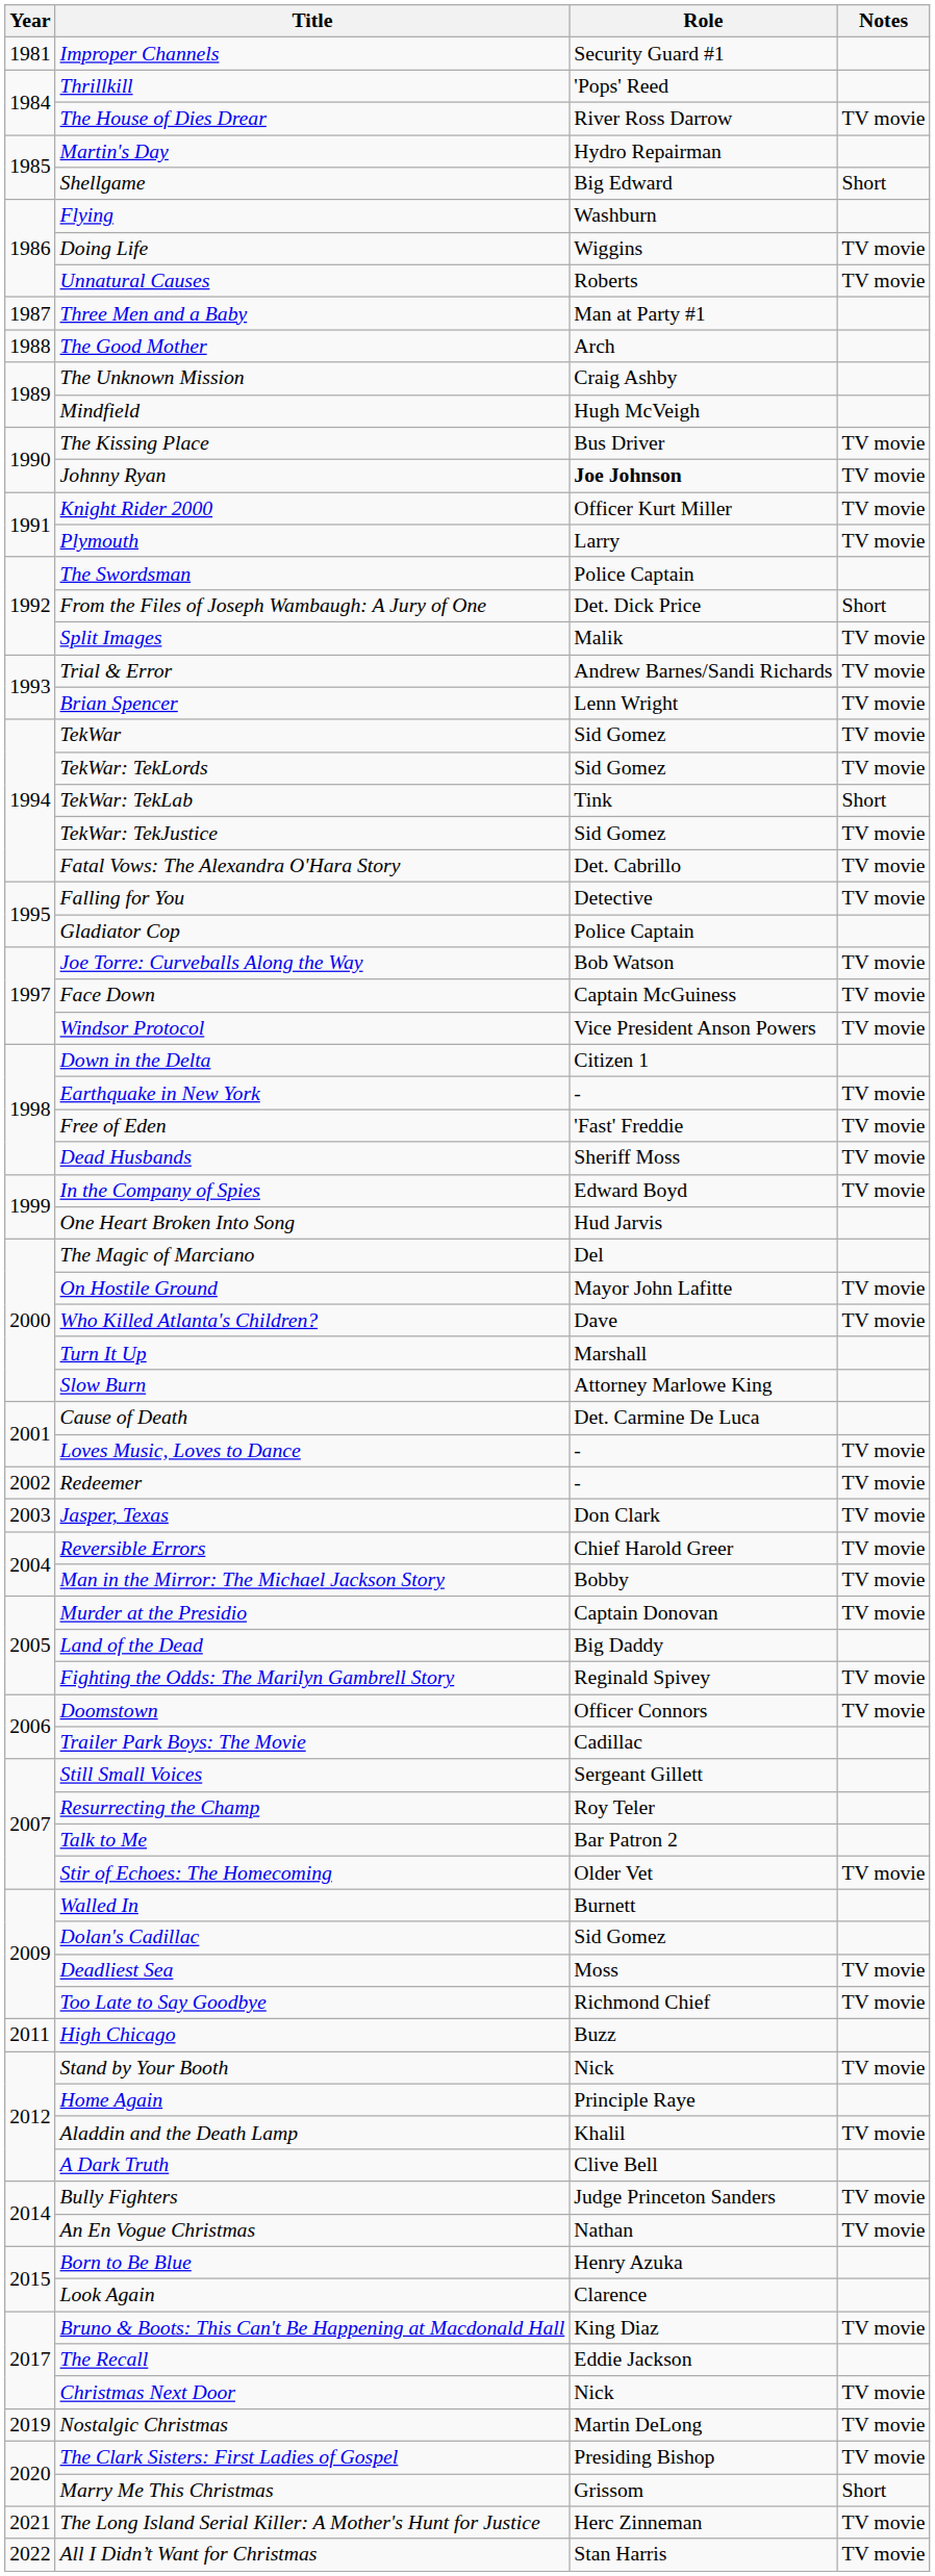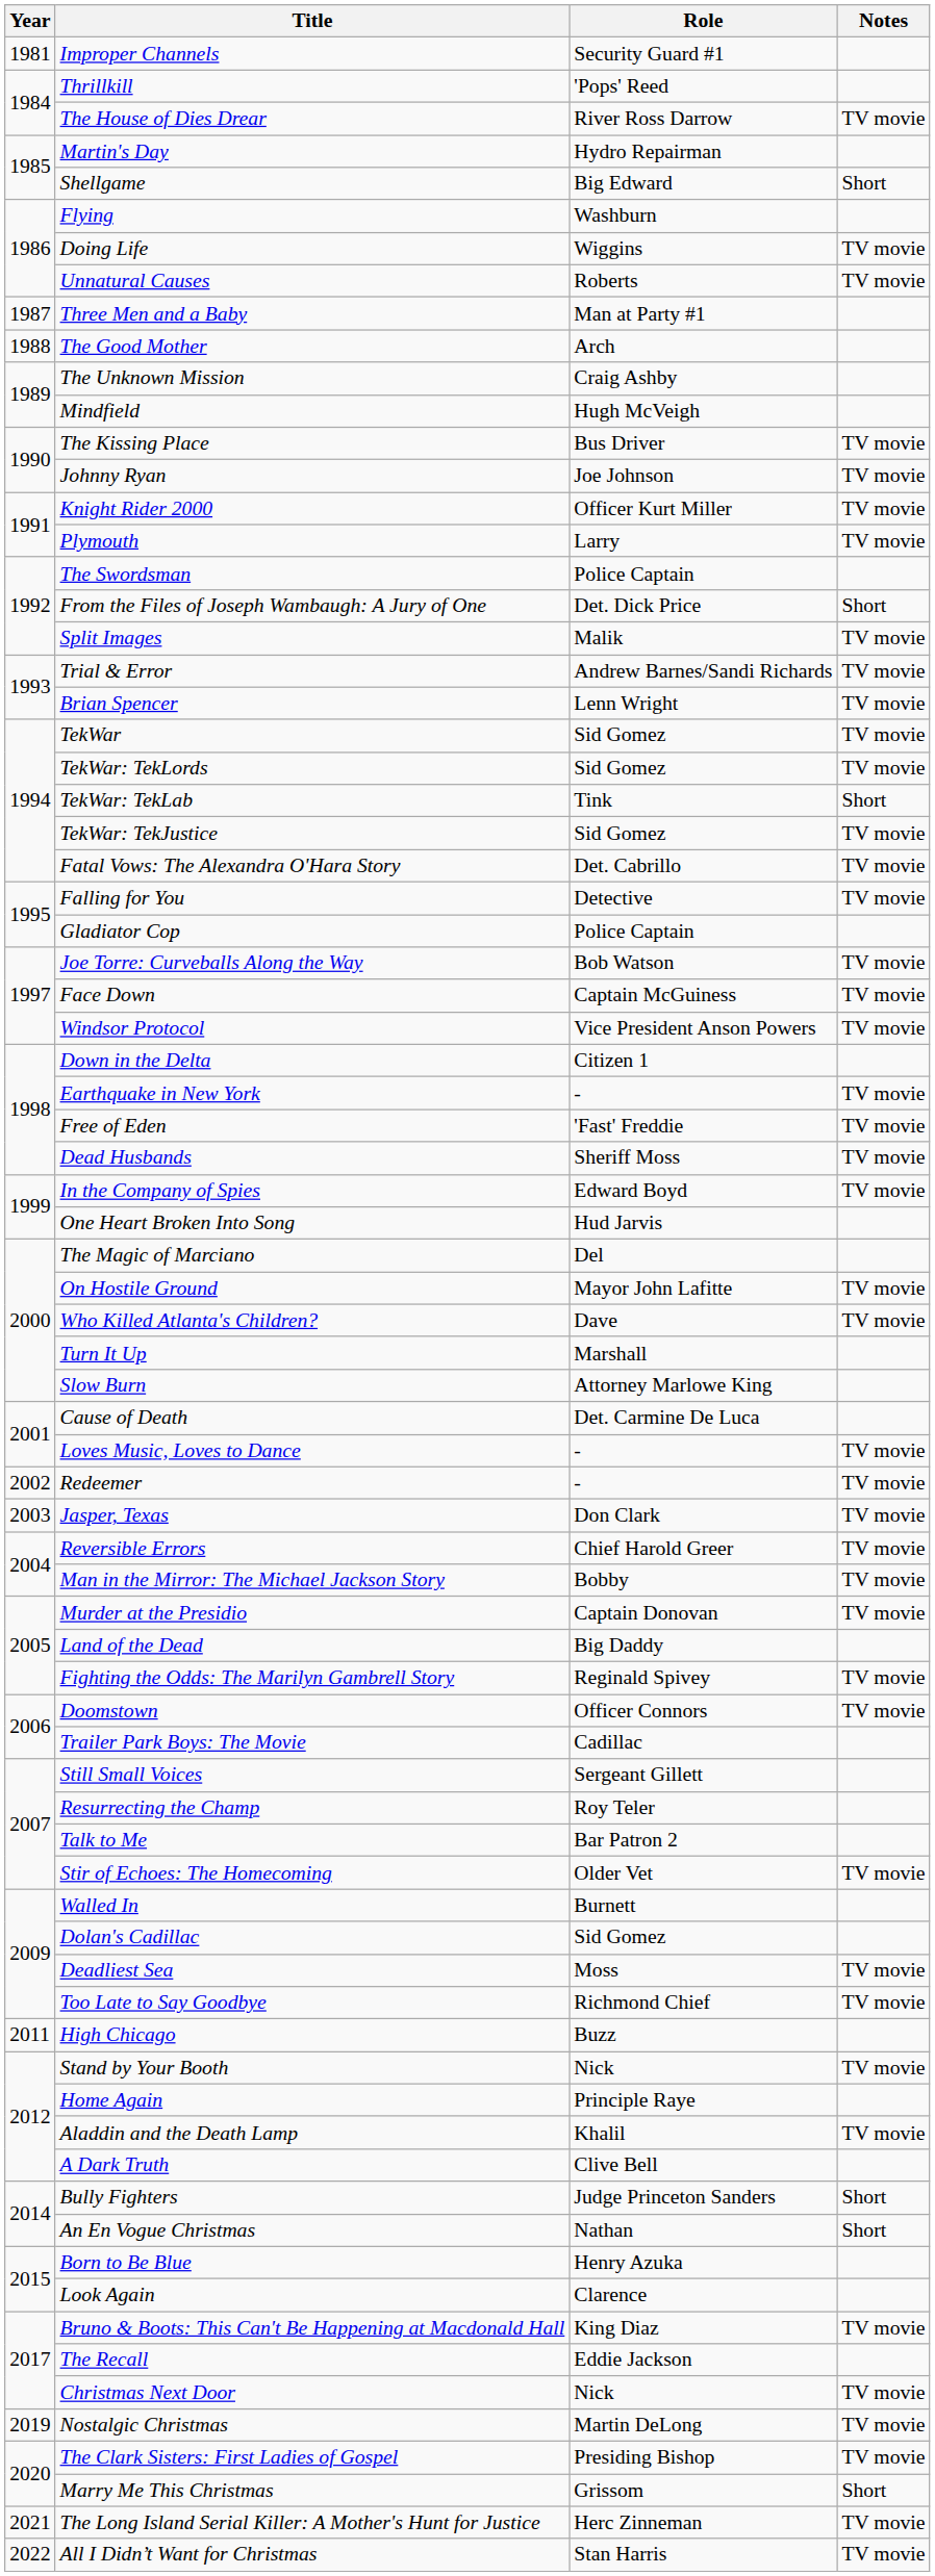 <table class="wikitable sortable">
 <tr>
 <th>Year</th>
 <th>Title</th>
 <th>Role</th>
 <th class="unsortable">Notes</th>
 </tr>
 <tr>
 <td>1981</td>
 <td><em><a href='#'>Improper Channels</a></em></td>
 <td>Security Guard #1</td>
 <td></td>
 </tr>
 <tr>
 <td rowspan="2">1984</td>
 <td><em><a href='#'>Thrillkill</a></em></td>
 <td>'Pops' Reed</td>
 <td></td>
 </tr>
 <tr>
 <td data-sort-value="House of Dies Drear, The"><em><a href='#'>The House of Dies Drear</a></em></td>
 <td>River Ross Darrow</td>
 <td>TV movie</td>
 </tr>
 <tr>
 <td rowspan="2">1985</td>
 <td><em><a href='#'>Martin's Day</a></em></td>
 <td>Hydro Repairman</td>
 <td></td>
 </tr>
 <tr>
 <td><em>Shellgame</em></td>
 <td>Big Edward</td>
 <td>Short</td>
 </tr>
 <tr>
 <td rowspan="3">1986</td>
 <td><em><a href='#'>Flying</a></em></td>
 <td>Washburn</td>
 <td></td>
 </tr>
 <tr>
 <td><em>Doing Life</em></td>
 <td>Wiggins</td>
 <td>TV movie</td>
 </tr>
 <tr>
 <td><em><a href='#'>Unnatural Causes</a></em></td>
 <td>Roberts</td>
 <td>TV movie</td>
 </tr>
 <tr>
 <td>1987</td>
 <td><em><a href='#'>Three Men and a Baby</a></em></td>
 <td>Man at Party #1</td>
 <td></td>
 </tr>
 <tr>
 <td>1988</td>
 <td data-sort-value="Good Mother, The"><em><a href='#'>The Good Mother</a></em></td>
 <td>Arch</td>
 <td></td>
 </tr>
 <tr>
 <td rowspan="2">1989</td>
 <td data-sort-value="Unknown Mission, The"><em>The Unknown Mission</em></td>
 <td>Craig Ashby</td>
 <td></td>
 </tr>
 <tr>
 <td><em>Mindfield</em></td>
 <td>Hugh McVeigh</td>
 <td></td>
 </tr>
 <tr>
 <td rowspan="2">1990</td>
 <td data-sort-value="Kissing Place, The"><em>The Kissing Place</em></td>
 <td>Bus Driver</td>
 <td>TV movie</td>
 </tr>
 <tr>
 <td><em>Johnny Ryan</em></td>
-<td><strong>Joe Johnson</strong></td>
+<td>Joe Johnson</td>
 <td>TV movie</td>
 </tr>
 <tr>
 <td rowspan="2">1991</td>
 <td><em><a href='#'>Knight Rider 2000</a></em></td>
 <td>Officer Kurt Miller</td>
 <td>TV movie</td>
 </tr>
 <tr>
 <td><em><a href='#'>Plymouth</a></em></td>
 <td>Larry</td>
 <td>TV movie</td>
 </tr>
 <tr>
 <td rowspan="3">1992</td>
 <td data-sort-value="Swordsman, The"><em><a href='#'>The Swordsman</a></em></td>
 <td>Police Captain</td>
 <td></td>
 </tr>
 <tr>
 <td><em>From the Files of Joseph Wambaugh: A Jury of One</em></td>
 <td>Det. Dick Price</td>
 <td>Short</td>
 </tr>
 <tr>
 <td><em><a href='#'>Split Images</a></em></td>
 <td>Malik</td>
 <td>TV movie</td>
 </tr>
 <tr>
 <td rowspan="2">1993</td>
 <td><em>Trial & Error</em></td>
 <td>Andrew Barnes/Sandi Richards</td>
 <td>TV movie</td>
 </tr>
 <tr>
 <td><a href='#'><em>Brian Spencer</em></a></td>
 <td>Lenn Wright</td>
 <td>TV movie</td>
 </tr>
 <tr>
 <td rowspan="5">1994</td>
 <td><em>TekWar</em></td>
 <td>Sid Gomez</td>
 <td>TV movie</td>
 </tr>
 <tr>
 <td><em>TekWar: TekLords</em></td>
 <td>Sid Gomez</td>
 <td>TV movie</td>
 </tr>
 <tr>
 <td><em>TekWar: TekLab</em></td>
 <td>Tink</td>
 <td>Short</td>
 </tr>
 <tr>
 <td><em>TekWar: TekJustice</em></td>
 <td>Sid Gomez</td>
 <td>TV movie</td>
 </tr>
 <tr>
 <td><em>Fatal Vows: The Alexandra O'Hara Story</em></td>
 <td>Det. Cabrillo</td>
 <td>TV movie</td>
 </tr>
 <tr>
 <td rowspan="2">1995</td>
 <td><em>Falling for You</em></td>
 <td>Detective</td>
 <td>TV movie</td>
 </tr>
 <tr>
 <td><em>Gladiator Cop</em></td>
 <td>Police Captain</td>
 <td></td>
 </tr>
 <tr>
 <td rowspan="3">1997</td>
 <td><em><a href='#'>Joe Torre: Curveballs Along the Way</a></em></td>
 <td>Bob Watson</td>
 <td>TV movie</td>
 </tr>
 <tr>
 <td><em>Face Down</em></td>
 <td>Captain McGuiness</td>
 <td>TV movie</td>
 </tr>
 <tr>
 <td><em><a href='#'>Windsor Protocol</a></em></td>
 <td>Vice President Anson Powers</td>
 <td>TV movie</td>
 </tr>
 <tr>
 <td rowspan="4">1998</td>
 <td><em><a href='#'>Down in the Delta</a></em></td>
 <td>Citizen 1</td>
 <td></td>
 </tr>
 <tr>
 <td><em><a href='#'>Earthquake in New York</a></em></td>
 <td>-</td>
 <td>TV movie</td>
 </tr>
 <tr>
 <td><em>Free of Eden</em></td>
 <td>'Fast' Freddie</td>
 <td>TV movie</td>
 </tr>
 <tr>
 <td><em><a href='#'>Dead Husbands</a></em></td>
 <td>Sheriff Moss</td>
 <td>TV movie</td>
 </tr>
 <tr>
 <td rowspan="2">1999</td>
 <td><em><a href='#'>In the Company of Spies</a></em></td>
 <td>Edward Boyd</td>
 <td>TV movie</td>
 </tr>
 <tr>
 <td><em>One Heart Broken Into Song</em></td>
 <td>Hud Jarvis</td>
 <td></td>
 </tr>
 <tr>
 <td rowspan="5">2000</td>
 <td data-sort-value="Magic of Marciano, The"><em>The Magic of Marciano</em></td>
 <td>Del</td>
 <td></td>
 </tr>
 <tr>
 <td><em><a href='#'>On Hostile Ground</a></em></td>
 <td>Mayor John Lafitte</td>
 <td>TV movie</td>
 </tr>
 <tr>
 <td><em><a href='#'>Who Killed Atlanta's Children?</a></em></td>
 <td>Dave</td>
 <td>TV movie</td>
 </tr>
 <tr>
 <td><em><a href='#'>Turn It Up</a></em></td>
 <td>Marshall</td>
 <td></td>
 </tr>
 <tr>
 <td><em><a href='#'>Slow Burn</a></em></td>
 <td>Attorney Marlowe King</td>
 <td></td>
 </tr>
 <tr>
 <td rowspan="2">2001</td>
 <td><em>Cause of Death</em></td>
 <td>Det. Carmine De Luca</td>
 <td></td>
 </tr>
 <tr>
 <td><em><a href='#'>Loves Music, Loves to Dance</a></em></td>
 <td>-</td>
 <td>TV movie</td>
 </tr>
 <tr>
 <td>2002</td>
 <td><em>Redeemer</em></td>
 <td>-</td>
 <td>TV movie</td>
 </tr>
 <tr>
 <td>2003</td>
 <td><em><a href='#'>Jasper, Texas</a></em></td>
 <td>Don Clark</td>
 <td>TV movie</td>
 </tr>
 <tr>
 <td rowspan="2">2004</td>
 <td><em><a href='#'>Reversible Errors</a></em></td>
 <td>Chief Harold Greer</td>
 <td>TV movie</td>
 </tr>
 <tr>
 <td><em><a href='#'>Man in the Mirror: The Michael Jackson Story</a></em></td>
 <td>Bobby</td>
 <td>TV movie</td>
 </tr>
 <tr>
 <td rowspan="3">2005</td>
 <td><em><a href='#'>Murder at the Presidio</a></em></td>
 <td>Captain Donovan</td>
 <td>TV movie</td>
 </tr>
 <tr>
 <td><em><a href='#'>Land of the Dead</a></em></td>
 <td>Big Daddy</td>
 <td></td>
 </tr>
 <tr>
 <td><em><a href='#'>Fighting the Odds: The Marilyn Gambrell Story</a></em></td>
 <td>Reginald Spivey</td>
 <td>TV movie</td>
 </tr>
 <tr>
 <td rowspan="2">2006</td>
 <td><em><a href='#'>Doomstown</a></em></td>
 <td>Officer Connors</td>
 <td>TV movie</td>
 </tr>
 <tr>
 <td><em><a href='#'>Trailer Park Boys: The Movie</a></em></td>
 <td>Cadillac</td>
 <td></td>
 </tr>
 <tr>
 <td rowspan="4">2007</td>
 <td><em><a href='#'>Still Small Voices</a></em></td>
 <td>Sergeant Gillett</td>
 <td></td>
 </tr>
 <tr>
 <td><em><a href='#'>Resurrecting the Champ</a></em></td>
 <td>Roy Teler</td>
 <td></td>
 </tr>
 <tr>
 <td><em><a href='#'>Talk to Me</a></em></td>
 <td>Bar Patron 2</td>
 <td></td>
 </tr>
 <tr>
 <td><em><a href='#'>Stir of Echoes: The Homecoming</a></em></td>
 <td>Older Vet</td>
 <td>TV movie</td>
 </tr>
 <tr>
 <td rowspan="4">2009</td>
 <td><em><a href='#'>Walled In</a></em></td>
 <td>Burnett</td>
 <td></td>
 </tr>
 <tr>
 <td><em><a href='#'>Dolan's Cadillac</a></em></td>
 <td>Sid Gomez</td>
 <td></td>
 </tr>
 <tr>
 <td><em><a href='#'>Deadliest Sea</a></em></td>
 <td>Moss</td>
 <td>TV movie</td>
 </tr>
 <tr>
 <td><em><a href='#'>Too Late to Say Goodbye</a></em></td>
 <td>Richmond Chief</td>
 <td>TV movie</td>
 </tr>
 <tr>
 <td>2011</td>
 <td><em><a href='#'>High Chicago</a></em></td>
 <td>Buzz</td>
 <td></td>
 </tr>
 <tr>
 <td rowspan="4">2012</td>
 <td><em>Stand by Your Booth</em></td>
 <td>Nick</td>
 <td>TV movie</td>
 </tr>
 <tr>
 <td><em><a href='#'>Home Again</a></em></td>
 <td>Principle Raye</td>
 <td></td>
 </tr>
 <tr>
 <td><em>Aladdin and the Death Lamp</em></td>
 <td>Khalil</td>
 <td>TV movie</td>
 </tr>
 <tr>
 <td data-sort-value="Dark Truth, A"><em><a href='#'>A Dark Truth</a></em></td>
 <td>Clive Bell</td>
 <td></td>
 </tr>
 <tr>
 <td rowspan="2">2014</td>
 <td><em>Bully Fighters</em></td>
 <td>Judge Princeton Sanders</td>
-<td>TV movie</td>
+<td>Short</td>
 </tr>
 <tr>
 <td><em>An En Vogue Christmas</em></td>
 <td>Nathan</td>
-<td>TV movie</td>
+<td>Short</td>
 </tr>
 <tr>
 <td rowspan="2">2015</td>
 <td><em><a href='#'>Born to Be Blue</a></em></td>
 <td>Henry Azuka</td>
 <td></td>
 </tr>
 <tr>
 <td><em>Look Again</em></td>
 <td>Clarence</td>
 <td></td>
 </tr>
 <tr>
 <td rowspan="3">2017</td>
 <td><em><a href='#'>Bruno & Boots: This Can't Be Happening at Macdonald Hall</a></em></td>
 <td>King Diaz</td>
 <td>TV movie</td>
 </tr>
 <tr>
 <td data-sort-value="Recall, The"><em><a href='#'>The Recall</a></em></td>
 <td>Eddie Jackson</td>
 <td></td>
 </tr>
 <tr>
 <td><em><a href='#'>Christmas Next Door</a></em></td>
 <td>Nick</td>
 <td>TV movie</td>
 </tr>
 <tr>
 <td>2019</td>
 <td><em>Nostalgic Christmas</em></td>
 <td>Martin DeLong</td>
 <td>TV movie</td>
 </tr>
 <tr>
 <td rowspan="2">2020</td>
 <td data-sort-value="Clark Sisters: First Ladies of Gospel, The"><em><a href='#'>The Clark Sisters: First Ladies of Gospel</a></em></td>
 <td>Presiding Bishop</td>
 <td>TV movie</td>
 </tr>
 <tr>
 <td><em>Marry Me This Christmas</em></td>
 <td>Grissom</td>
 <td>Short</td>
 </tr>
 <tr>
 <td>2021</td>
 <td data-sort-value="Long Island Serial Killer: A Mother's Hunt for Justice, The"><em>The Long Island Serial Killer: A Mother's Hunt for Justice</em></td>
 <td>Herc Zinneman</td>
 <td>TV movie</td>
 </tr>
 <tr>
 <td>2022</td>
 <td><em>All I Didn’t Want for Christmas</em></td>
 <td>Stan Harris</td>
 <td>TV movie</td>
 </tr>
 <tr>
 </tr>
 </table>
